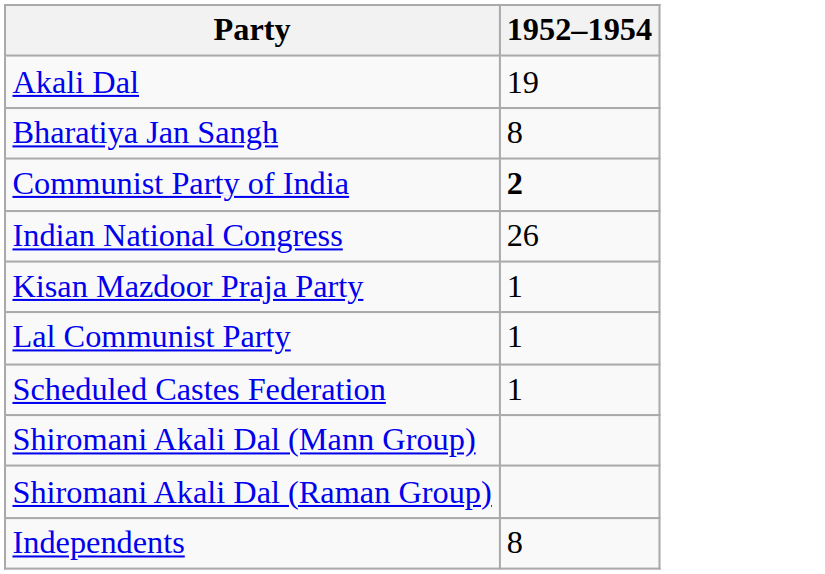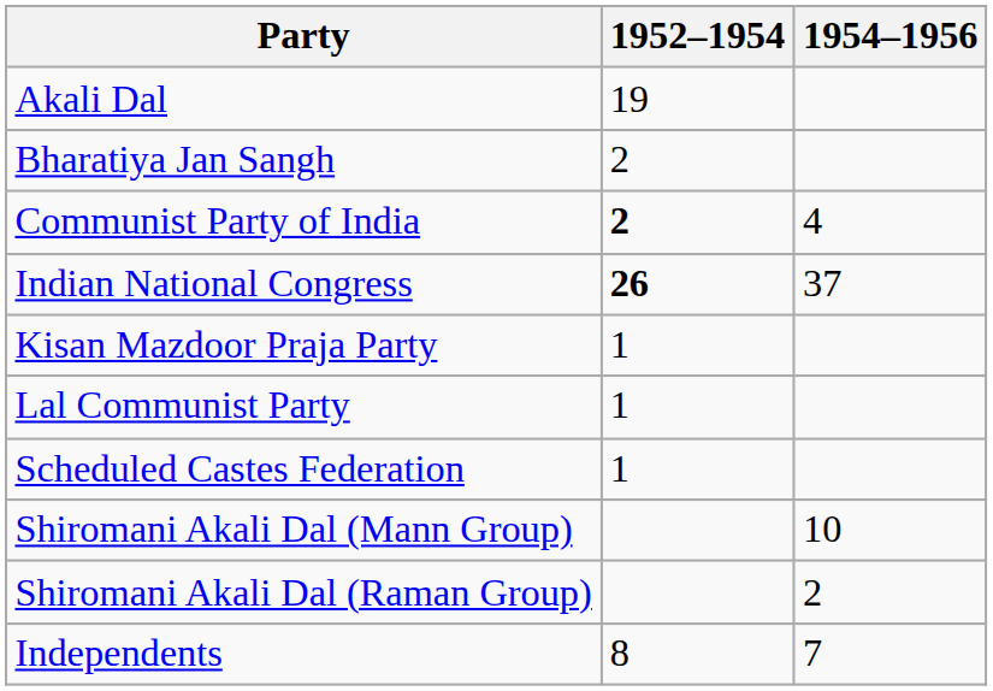 <table class="wikitable">
 <tr>
 <th>Party</th>
 <th>1952–1954</th>
+<th>1954–1956</th>
 </tr>
 <tr>
 <td><a href='#'>Akali Dal</a></td>
 <td>19</td>
+<td></td>
 </tr>
 <tr>
 <td><a href='#'>Bharatiya Jan Sangh</a></td>
-<td>8</td>
+<td>2</td>
+<td></td>
 </tr>
 <tr>
 <td><a href='#'>Communist Party of India</a></td>
 <td><strong>2</strong></td>
+<td>4</td>
 </tr>
 <tr>
 <td><a href='#'>Indian National Congress</a></td>
-<td>26</td>
+<td><strong>26</strong></td>
+<td>37</td>
 </tr>
 <tr>
 <td><a href='#'>Kisan Mazdoor Praja Party</a></td>
 <td>1</td>
+<td></td>
 </tr>
 <tr>
 <td><a href='#'>Lal Communist Party</a></td>
 <td>1</td>
+<td></td>
 </tr>
 <tr>
 <td><a href='#'>Scheduled Castes Federation</a></td>
 <td>1</td>
+<td></td>
 </tr>
 <tr>
 <td><a href='#'>Shiromani Akali Dal (Mann Group)</a></td>
 <td></td>
+<td>10</td>
 </tr>
 <tr>
 <td><a href='#'>Shiromani Akali Dal (Raman Group)</a></td>
 <td></td>
+<td>2</td>
 </tr>
 <tr>
 <td><a href='#'>Independents</a></td>
 <td>8</td>
+<td>7</td>
 </tr>
 </table>
